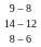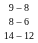 <table style="text-align:center">
 <tr>
 <th width=200></th>
 <th width=100></th>
 <th width=200></th>
 </tr>
 <tr>
 <td align=right><strong></strong></td>
 <td>9 – 8</td>
 <td align=left></td>
 </tr>
 <tr>
 <td align=right><strong></strong></td>
-<td>14 – 12</td>
+<td>8 – 6</td>
 <td align=left></td>
 </tr>
 <tr>
 <td align=right><strong></strong></td>
-<td>8 – 6</td>
+<td>14 – 12</td>
 <td align=left></td>
 </tr>
 </table>
